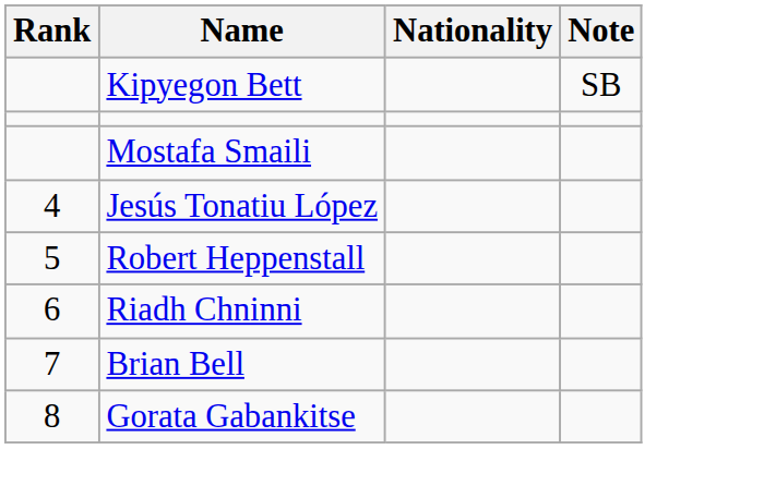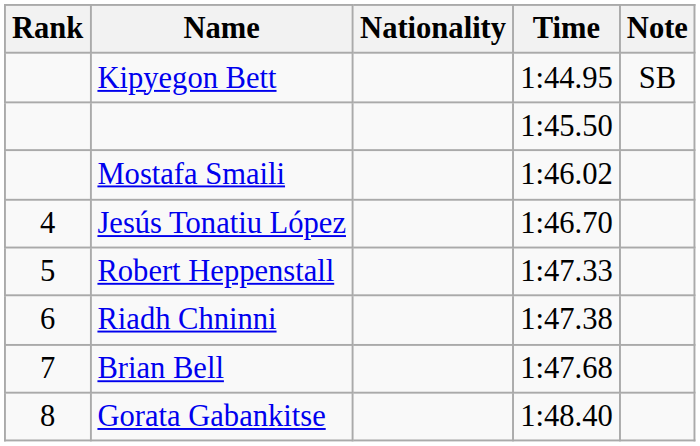 <table class="wikitable sortable" style="text-align:center">
 <tr>
 <th>Rank</th>
 <th>Name</th>
 <th>Nationality</th>
+<th>Time</th>
 <th>Note</th>
 </tr>
 <tr>
 <td></td>
 <td align=left><a href='#'>Kipyegon Bett</a></td>
 <td align=left></td>
+<td>1:44.95</td>
 <td>SB</td>
 </tr>
 <tr>
 <td></td>
 <td align=left></td>
 <td align=left></td>
+<td>1:45.50</td>
 <td></td>
 </tr>
 <tr>
 <td></td>
 <td align=left><a href='#'>Mostafa Smaili</a></td>
 <td align=left></td>
+<td>1:46.02</td>
 <td></td>
 </tr>
 <tr>
 <td>4</td>
 <td align=left><a href='#'>Jesús Tonatiu López</a></td>
 <td align=left></td>
+<td>1:46.70</td>
 <td></td>
 </tr>
 <tr>
 <td>5</td>
 <td align=left><a href='#'>Robert Heppenstall</a></td>
 <td align=left></td>
+<td>1:47.33</td>
 <td></td>
 </tr>
 <tr>
 <td>6</td>
 <td align=left><a href='#'>Riadh Chninni</a></td>
 <td align=left></td>
+<td>1:47.38</td>
 <td></td>
 </tr>
 <tr>
 <td>7</td>
 <td align=left><a href='#'>Brian Bell</a></td>
 <td align=left></td>
+<td>1:47.68</td>
 <td></td>
 </tr>
 <tr>
 <td>8</td>
 <td align=left><a href='#'>Gorata Gabankitse</a></td>
 <td align=left></td>
+<td>1:48.40</td>
 <td></td>
 </tr>
 </table>
